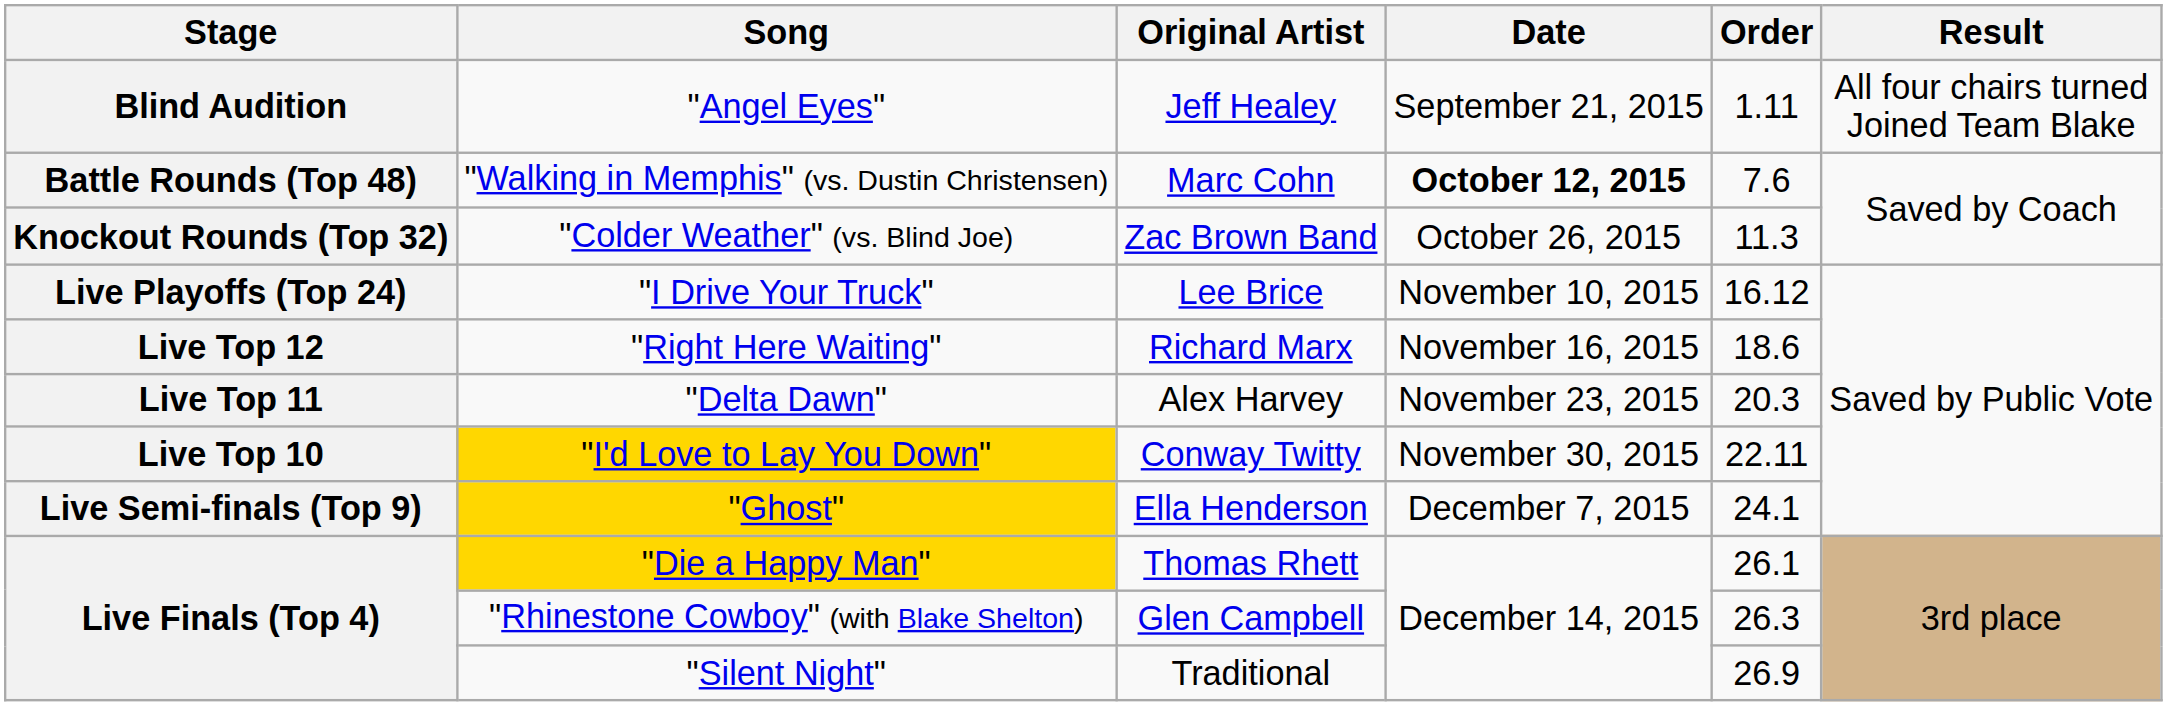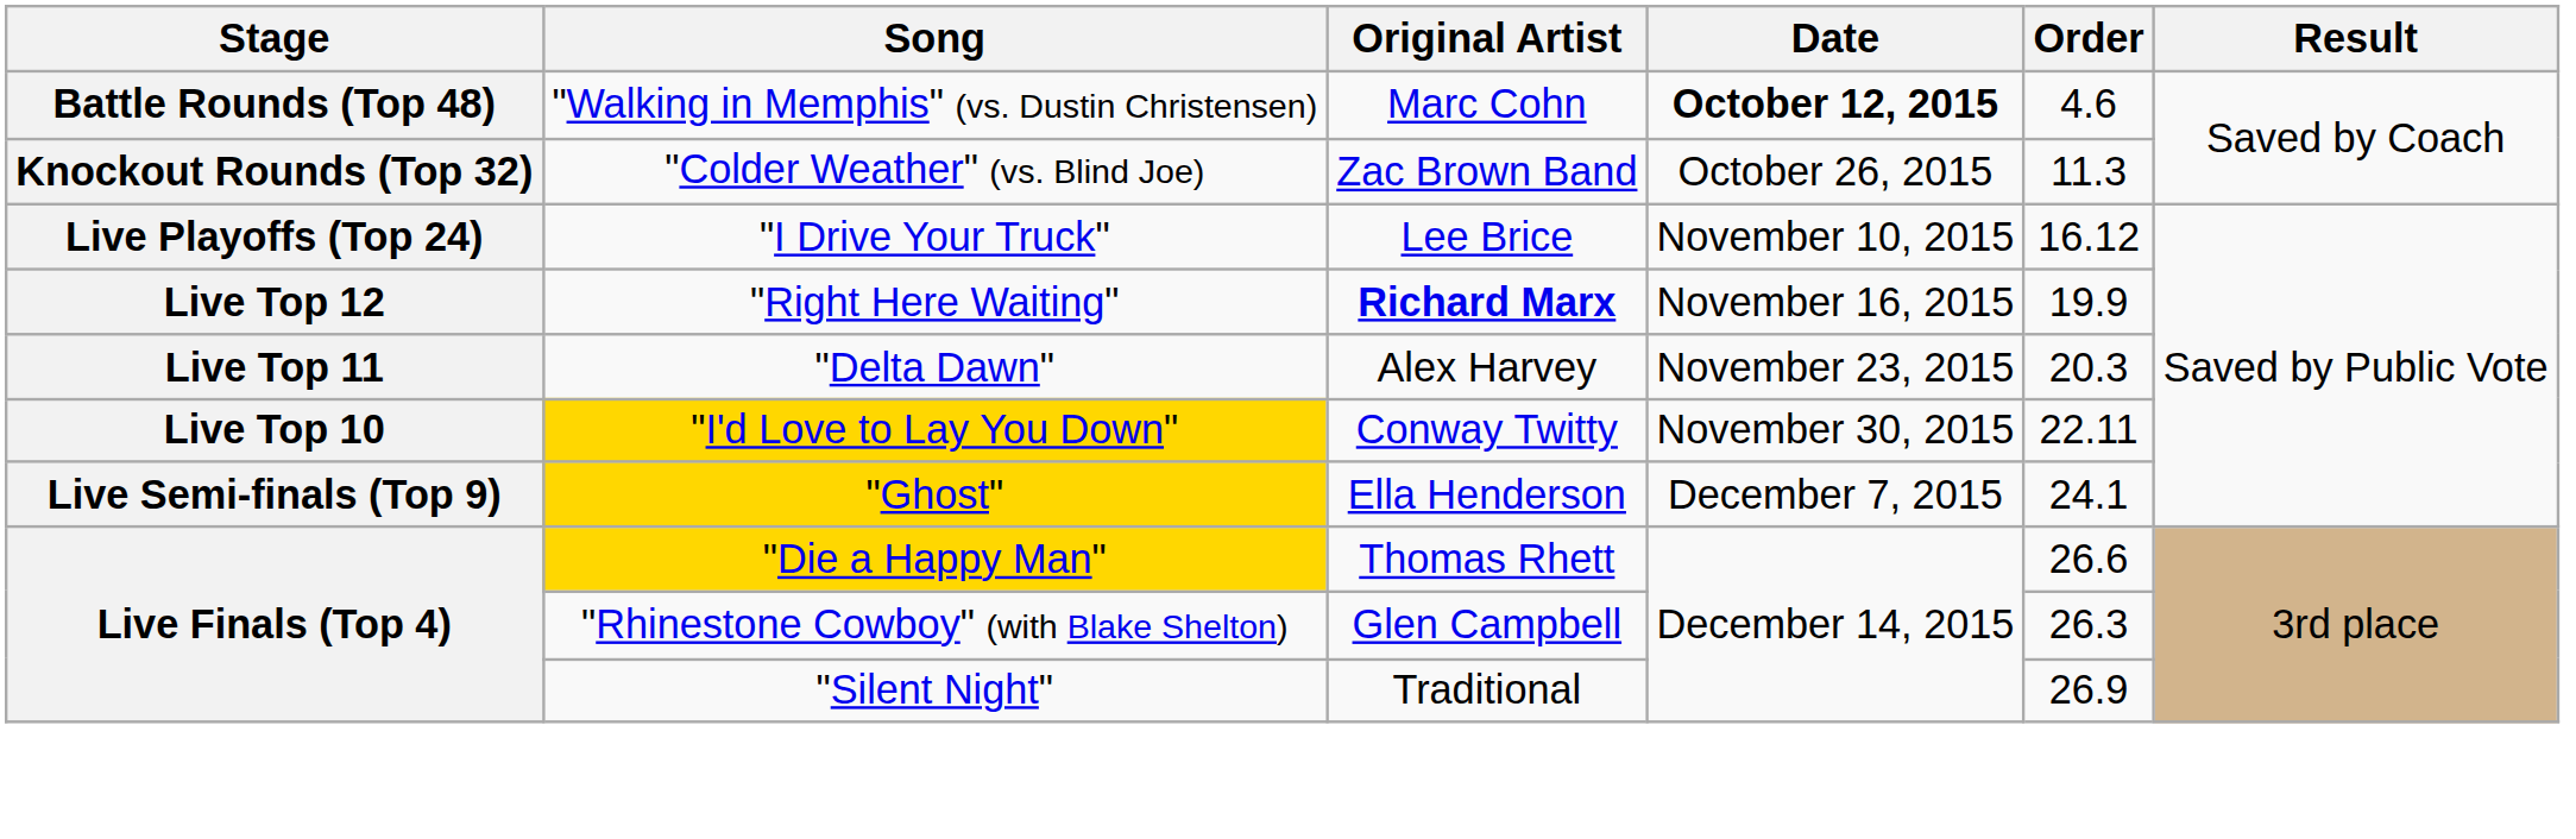 <table class="wikitable" style="text-align:center; font-size:90%; line-height:16px;">
 <tr>
 <th scope="col">Stage</th>
 <th scope="col">Song</th>
 <th scope="col">Original Artist</th>
 <th scope="col">Date</th>
 <th scope="col">Order</th>
 <th scope="col">Result</th>
 </tr>
 <tr>
-<th scope="row">Blind Audition</th>
-<td>"<a href='#'>Angel Eyes</a>"</td>
-<td><a href='#'>Jeff Healey</a></td>
-<td>September 21, 2015</td>
-<td>1.11</td>
-<td>All four chairs turned<br>Joined Team Blake</td>
-</tr>
-<tr>
 <th scope="row">Battle Rounds (Top 48)</th>
 <td>"<a href='#'>Walking in Memphis</a>" <small>(vs. Dustin Christensen)</small></td>
 <td><a href='#'>Marc Cohn</a></td>
 <td><strong>October 12, 2015</strong></td>
-<td>7.6</td>
+<td>4.6</td>
 <td rowspan=2>Saved by Coach</td>
 </tr>
 <tr>
 <th scope="row">Knockout Rounds (Top 32)</th>
 <td>"<a href='#'>Colder Weather</a>"  <small>(vs. Blind Joe)</small></td>
 <td><a href='#'>Zac Brown Band</a></td>
 <td>October 26, 2015</td>
 <td>11.3</td>
 </tr>
 <tr>
 <th scope="row">Live Playoffs (Top 24)</th>
 <td>"<a href='#'>I Drive Your Truck</a>"</td>
 <td><a href='#'>Lee Brice</a></td>
 <td>November 10, 2015</td>
 <td>16.12</td>
 <td rowspan=5>Saved by Public Vote</td>
 </tr>
 <tr>
 <th scope="row">Live Top 12</th>
 <td>"<a href='#'>Right Here Waiting</a>"</td>
-<td><a href='#'>Richard Marx</a></td>
+<td><strong><a href='#'>Richard Marx</a></strong></td>
 <td>November 16, 2015</td>
-<td>18.6</td>
+<td>19.9</td>
 </tr>
 <tr>
 <th scope="row">Live Top 11</th>
 <td>"<a href='#'>Delta Dawn</a>"</td>
 <td>Alex Harvey</td>
 <td>November 23, 2015</td>
 <td>20.3</td>
 </tr>
 <tr>
 <th scope="row">Live Top 10</th>
 <td style="background:gold;">"<a href='#'>I'd Love to Lay You Down</a>"</td>
 <td><a href='#'>Conway Twitty</a></td>
 <td>November 30, 2015</td>
 <td>22.11</td>
 </tr>
 <tr>
 <th scope="row">Live Semi-finals (Top 9)</th>
 <td style="background:gold;">"<a href='#'>Ghost</a>"</td>
 <td><a href='#'>Ella Henderson</a></td>
 <td>December 7, 2015</td>
 <td>24.1</td>
 </tr>
 <tr>
 <th scope="row" rowspan="3">Live Finals (Top 4)</th>
 <td style="background:gold;">"<a href='#'>Die a Happy Man</a>"</td>
 <td><a href='#'>Thomas Rhett</a></td>
 <td rowspan="3">December 14, 2015</td>
-<td>26.1</td>
+<td>26.6</td>
 <td rowspan="3" style="background:tan;">3rd place</td>
 </tr>
 <tr>
 <td>"<a href='#'>Rhinestone Cowboy</a>" <small>(with <a href='#'>Blake Shelton</a>) </small></td>
 <td><a href='#'>Glen Campbell</a></td>
 <td>26.3</td>
 </tr>
 <tr>
 <td>"<a href='#'>Silent Night</a>"</td>
 <td>Traditional</td>
 <td>26.9</td>
 </tr>
 </table>
